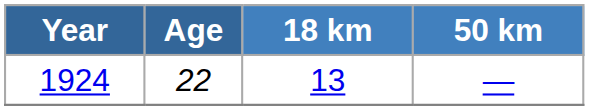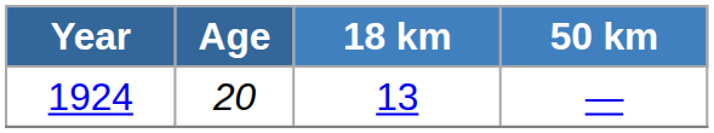 <table class="wikitable" style="font-size:95%; text-align:center; border:grey solid 1px; border-collapse:collapse; background:#ffffff;">
 <tr>
 <th style="background-color:#369; color:white; width:60px;"> Year </th>
 <th style="background-color:#369; color:white; width:40px;"> Age </th>
 <th style="background-color:#4180be; color:white; width:75px;"> 18 km </th>
 <th style="background-color:#4180be; color:white; width:75px;"> 50 km </th>
 </tr>
 <tr>
 <td><a href='#'>1924</a></td>
-<td><em>22</em></td>
+<td><em>20</em></td>
 <td><a href='#'>13</a></td>
 <td><a href='#'>—</a></td>
 </tr>
 <tr>
 </tr>
 </table>
